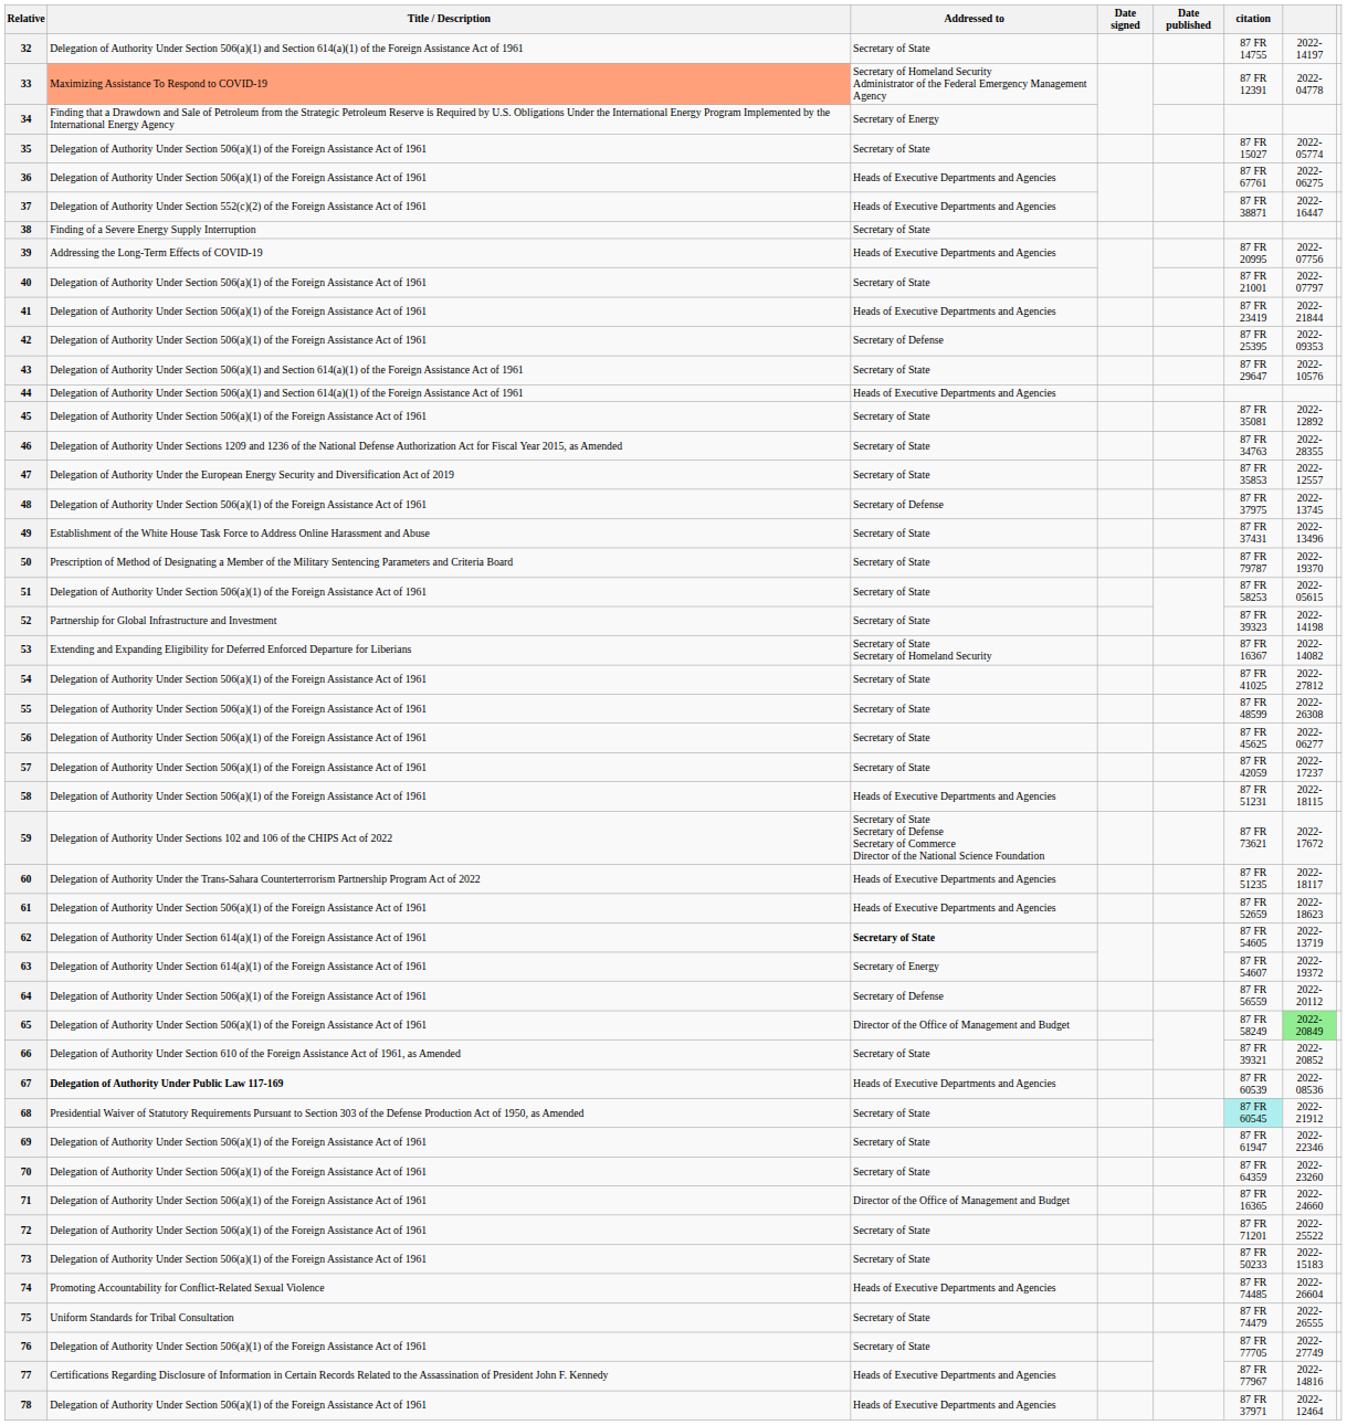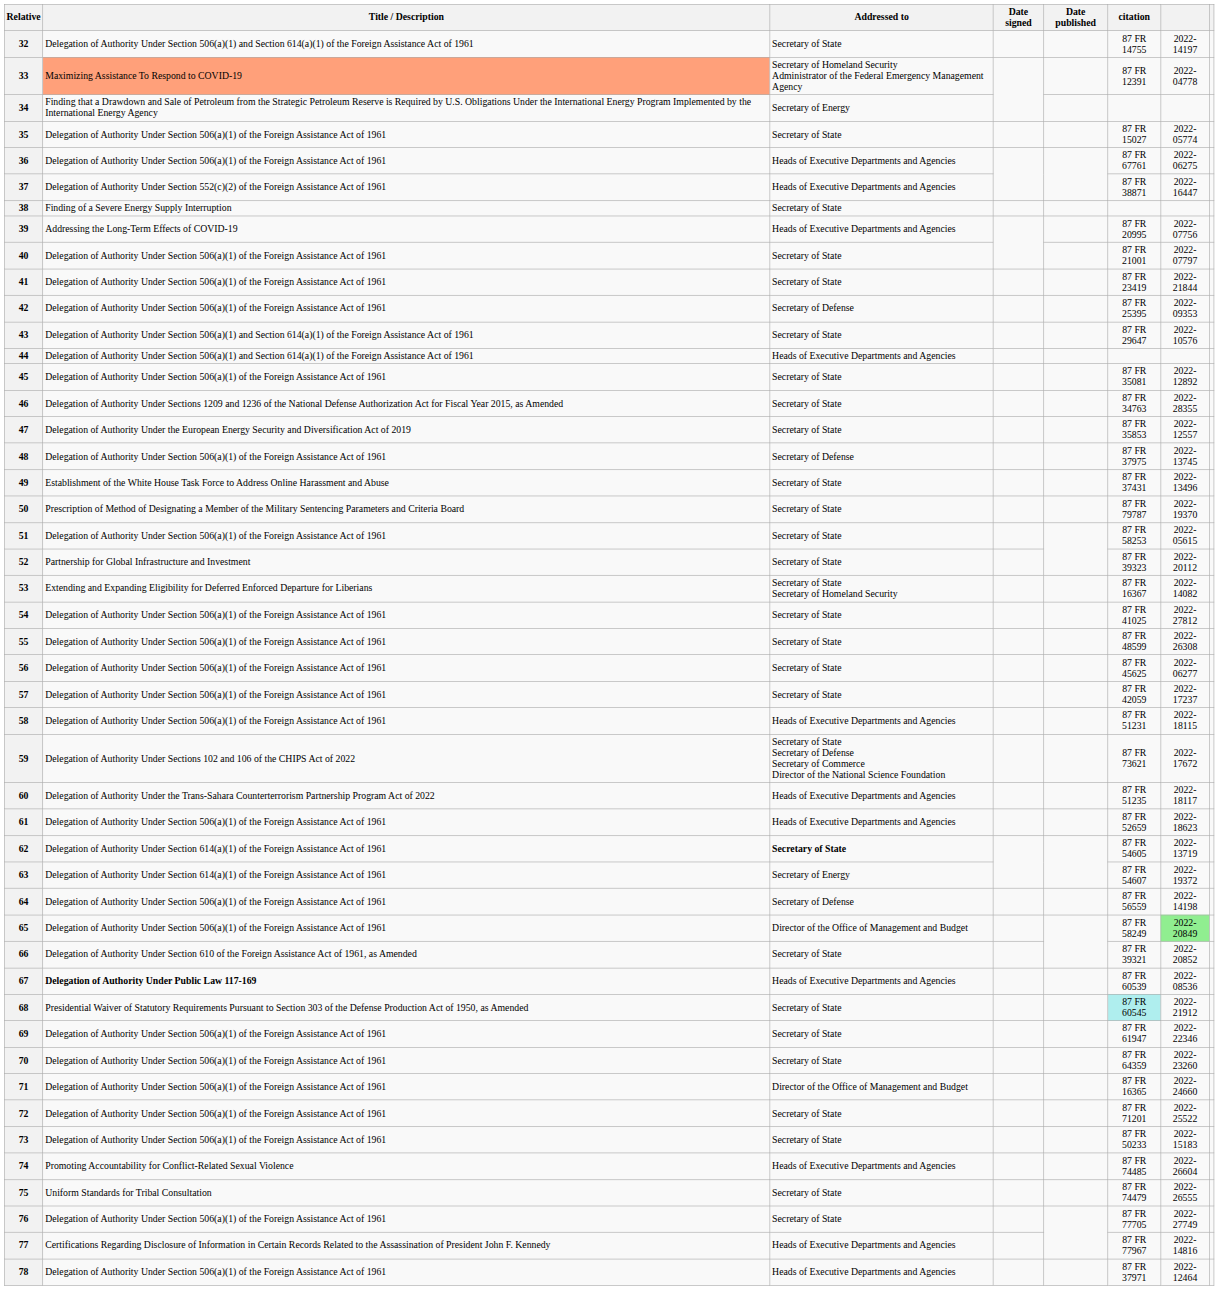 <table class="wikitable sortable plainrowheaders" style="width:100%">
 <tr style="text-align:center">
 <th>Relative</th>
 <th>Title / Description</th>
 <th>Addressed to</th>
 <th>Date signed</th>
 <th>Date published</th>
 <th>citation</th>
 <th></th>
 <th class="unsortable"></th>
 </tr>
 <tr style="text-align:center">
 <th>32</th>
 <td style="text-align:left">Delegation of Authority Under Section 506(a)(1) and Section 614(a)(1) of the Foreign Assistance Act of 1961</td>
 <td style="text-align:left">Secretary of State</td>
 <td></td>
 <td></td>
 <td>87 FR 14755</td>
 <td>2022-14197</td>
 <td></td>
 </tr>
 <tr style="text-align:center">
 <th>33</th>
 <td style="background: lightsalmon; text-align:left">Maximizing Assistance To Respond to COVID-19</td>
 <td style="text-align:left">Secretary of Homeland Security<br>Administrator of the Federal Emergency Management Agency</td>
 <td rowspan=2></td>
 <td></td>
 <td>87 FR 12391</td>
 <td>2022-04778</td>
 <td></td>
 </tr>
 <tr style="text-align:center">
 <th>34</th>
 <td style="text-align:left">Finding that a Drawdown and Sale of Petroleum from the Strategic Petroleum Reserve is Required by U.S. Obligations Under the International Energy Program Implemented by the International Energy Agency</td>
 <td style="text-align:left">Secretary of Energy</td>
 <td></td>
 <td></td>
 <td></td>
 <td></td>
 </tr>
 <tr style="text-align:center">
 <th>35</th>
 <td style="text-align:left">Delegation of Authority Under Section 506(a)(1) of the Foreign Assistance Act of 1961</td>
 <td style="text-align:left">Secretary of State</td>
 <td></td>
 <td></td>
 <td>87 FR 15027</td>
 <td>2022-05774</td>
 <td></td>
 </tr>
 <tr style="text-align:center">
 <th>36</th>
 <td style="text-align:left">Delegation of Authority Under Section 506(a)(1) of the Foreign Assistance Act of 1961</td>
 <td style="text-align:left">Heads of Executive Departments and Agencies</td>
 <td rowspan=2></td>
 <td rowspan=2></td>
 <td>87 FR 67761</td>
 <td>2022-06275</td>
 <td></td>
 </tr>
 <tr style="text-align:center">
 <th>37</th>
 <td style="text-align:left">Delegation of Authority Under Section 552(c)(2) of the Foreign Assistance Act of 1961</td>
 <td style="text-align:left">Heads of Executive Departments and Agencies</td>
 <td>87 FR 38871</td>
 <td>2022-16447</td>
 <td></td>
 </tr>
 <tr style="text-align:center">
 <th>38</th>
 <td style="text-align:left">Finding of a Severe Energy Supply Interruption</td>
 <td style="text-align:left">Secretary of State</td>
 <td></td>
 <td></td>
 <td></td>
 <td></td>
 <td></td>
 </tr>
 <tr style="text-align:center">
 <th>39</th>
 <td style="text-align:left">Addressing the Long-Term Effects of COVID-19</td>
 <td style="text-align:left">Heads of Executive Departments and Agencies</td>
 <td rowspan=2></td>
 <td></td>
 <td>87 FR 20995</td>
 <td>2022-07756</td>
 <td></td>
 </tr>
 <tr style="text-align:center">
 <th>40</th>
 <td style="text-align:left">Delegation of Authority Under Section 506(a)(1) of the Foreign Assistance Act of 1961</td>
 <td style="text-align:left">Secretary of State</td>
 <td></td>
 <td>87 FR 21001</td>
 <td>2022-07797</td>
 <td></td>
 </tr>
 <tr style="text-align:center">
 <th>41</th>
 <td style="text-align:left">Delegation of Authority Under Section 506(a)(1) of the Foreign Assistance Act of 1961</td>
-<td style="text-align:left">Heads of Executive Departments and Agencies</td>
+<td style="text-align:left">Secretary of State</td>
 <td></td>
 <td></td>
 <td>87 FR 23419</td>
 <td>2022-21844</td>
 <td></td>
 </tr>
 <tr style="text-align:center">
 <th>42</th>
 <td style="text-align:left">Delegation of Authority Under Section 506(a)(1) of the Foreign Assistance Act of 1961</td>
 <td style="text-align:left">Secretary of Defense</td>
 <td></td>
 <td></td>
 <td>87 FR 25395</td>
 <td>2022-09353</td>
 <td></td>
 </tr>
 <tr style="text-align:center">
 <th>43</th>
 <td style="text-align:left">Delegation of Authority Under Section 506(a)(1) and Section 614(a)(1) of the Foreign Assistance Act of 1961</td>
 <td style="text-align:left">Secretary of State</td>
 <td></td>
 <td></td>
 <td>87 FR 29647</td>
 <td>2022-10576</td>
 <td></td>
 </tr>
 <tr style="text-align:center">
 <th>44</th>
 <td style="text-align:left">Delegation of Authority Under Section 506(a)(1) and Section 614(a)(1) of the Foreign Assistance Act of 1961</td>
 <td style="text-align:left">Heads of Executive Departments and Agencies</td>
 <td></td>
 <td></td>
 <td></td>
 <td></td>
 <td></td>
 </tr>
 <tr style="text-align:center">
 <th>45</th>
 <td style="text-align:left">Delegation of Authority Under Section 506(a)(1) of the Foreign Assistance Act of 1961</td>
 <td style="text-align:left">Secretary of State</td>
 <td></td>
 <td></td>
 <td>87 FR 35081</td>
 <td>2022-12892</td>
 <td></td>
 </tr>
 <tr style="text-align:center">
 <th>46</th>
 <td style="text-align:left">Delegation of Authority Under Sections 1209 and 1236 of the National Defense Authorization Act for Fiscal Year 2015, as Amended</td>
 <td style="text-align:left">Secretary of State</td>
 <td></td>
 <td></td>
 <td>87 FR 34763</td>
 <td>2022-28355</td>
 <td></td>
 </tr>
 <tr style="text-align:center">
 <th>47</th>
 <td style="text-align:left">Delegation of Authority Under the European Energy Security and Diversification Act of 2019</td>
 <td style="text-align:left">Secretary of State</td>
 <td></td>
 <td></td>
 <td>87 FR 35853</td>
 <td>2022-12557</td>
 <td></td>
 </tr>
 <tr style="text-align:center">
 <th>48</th>
 <td style="text-align:left">Delegation of Authority Under Section 506(a)(1) of the Foreign Assistance Act of 1961</td>
 <td style="text-align:left">Secretary of Defense</td>
 <td></td>
 <td></td>
 <td>87 FR 37975</td>
 <td>2022-13745</td>
 <td></td>
 </tr>
 <tr style="text-align:center">
 <th>49</th>
 <td style="text-align:left">Establishment of the White House Task Force to Address Online Harassment and Abuse</td>
 <td style="text-align:left">Secretary of State</td>
 <td></td>
 <td></td>
 <td>87 FR 37431</td>
 <td>2022-13496</td>
 <td></td>
 </tr>
 <tr style="text-align:center">
 <th>50</th>
 <td style="text-align:left">Prescription of Method of Designating a Member of the Military Sentencing Parameters and Criteria Board</td>
 <td style="text-align:left">Secretary of State</td>
 <td></td>
 <td></td>
 <td>87 FR 79787</td>
 <td>2022-19370</td>
 <td></td>
 </tr>
 <tr style="text-align:center">
 <th>51</th>
 <td style="text-align:left">Delegation of Authority Under Section 506(a)(1) of the Foreign Assistance Act of 1961</td>
 <td style="text-align:left">Secretary of State</td>
 <td></td>
 <td rowspan=2></td>
 <td>87 FR 58253</td>
 <td>2022-05615</td>
 <td></td>
 </tr>
 <tr style="text-align:center">
 <th>52</th>
 <td style="text-align:left">Partnership for Global Infrastructure and Investment</td>
 <td style="text-align:left">Secretary of State</td>
 <td></td>
 <td>87 FR 39323</td>
-<td>2022-14198</td>
+<td>2022-20112</td>
 <td></td>
 </tr>
 <tr style="text-align:center">
 <th>53</th>
 <td style="text-align:left">Extending and Expanding Eligibility for Deferred Enforced Departure for Liberians</td>
 <td style="text-align:left">Secretary of State<br>Secretary of Homeland Security</td>
 <td></td>
 <td></td>
 <td>87 FR 16367</td>
 <td>2022-14082</td>
 <td></td>
 </tr>
 <tr style="text-align:center">
 <th>54</th>
 <td style="text-align:left">Delegation of Authority Under Section 506(a)(1) of the Foreign Assistance Act of 1961</td>
 <td style="text-align:left">Secretary of State</td>
 <td></td>
 <td></td>
 <td>87 FR 41025</td>
 <td>2022-27812</td>
 <td></td>
 </tr>
 <tr style="text-align:center">
 <th>55</th>
 <td style="text-align:left">Delegation of Authority Under Section 506(a)(1) of the Foreign Assistance Act of 1961</td>
 <td style="text-align:left">Secretary of State</td>
 <td></td>
 <td></td>
 <td>87 FR 48599</td>
 <td>2022-26308</td>
 <td></td>
 </tr>
 <tr style="text-align:center">
 <th>56</th>
 <td style="text-align:left">Delegation of Authority Under Section 506(a)(1) of the Foreign Assistance Act of 1961</td>
 <td style="text-align:left">Secretary of State</td>
 <td></td>
 <td></td>
 <td>87 FR 45625</td>
 <td>2022-06277</td>
 <td></td>
 </tr>
 <tr style="text-align:center">
 <th>57</th>
 <td style="text-align:left">Delegation of Authority Under Section 506(a)(1) of the Foreign Assistance Act of 1961</td>
 <td style="text-align:left">Secretary of State</td>
 <td></td>
 <td></td>
 <td>87 FR 42059</td>
 <td>2022-17237</td>
 <td></td>
 </tr>
 <tr style="text-align:center">
 <th>58</th>
 <td style="text-align:left">Delegation of Authority Under Section 506(a)(1) of the Foreign Assistance Act of 1961</td>
 <td style="text-align:left">Heads of Executive Departments and Agencies</td>
 <td></td>
 <td></td>
 <td>87 FR 51231</td>
 <td>2022-18115</td>
 <td></td>
 </tr>
 <tr style="text-align:center">
 <th>59</th>
 <td style="text-align:left">Delegation of Authority Under Sections 102 and 106 of the CHIPS Act of 2022</td>
 <td style="text-align:left">Secretary of State<br>Secretary of Defense<br>Secretary of Commerce<br>Director of the National Science Foundation</td>
 <td></td>
 <td></td>
 <td>87 FR 73621</td>
 <td>2022-17672</td>
 <td></td>
 </tr>
 <tr style="text-align:center">
 <th>60</th>
 <td style="text-align:left">Delegation of Authority Under the Trans-Sahara Counterterrorism Partnership Program Act of 2022</td>
 <td style="text-align:left">Heads of Executive Departments and Agencies</td>
 <td></td>
 <td></td>
 <td>87 FR 51235</td>
 <td>2022-18117</td>
 <td></td>
 </tr>
 <tr style="text-align:center">
 <th>61</th>
 <td style="text-align:left">Delegation of Authority Under Section 506(a)(1) of the Foreign Assistance Act of 1961</td>
 <td style="text-align:left">Heads of Executive Departments and Agencies</td>
 <td></td>
 <td></td>
 <td>87 FR 52659</td>
 <td>2022-18623</td>
 <td></td>
 </tr>
 <tr style="text-align:center">
 <th>62</th>
 <td style="text-align:left">Delegation of Authority Under Section 614(a)(1) of the Foreign Assistance Act of 1961</td>
 <td style="text-align:left"><strong>Secretary of State</strong></td>
 <td rowspan=2></td>
 <td rowspan=2></td>
 <td>87 FR 54605</td>
 <td>2022-13719</td>
 <td></td>
 </tr>
 <tr style="text-align:center">
 <th>63</th>
 <td style="text-align:left">Delegation of Authority Under Section 614(a)(1) of the Foreign Assistance Act of 1961</td>
 <td style="text-align:left">Secretary of Energy</td>
 <td>87 FR 54607</td>
 <td>2022-19372</td>
 <td></td>
 </tr>
 <tr style="text-align:center">
 <th>64</th>
 <td style="text-align:left">Delegation of Authority Under Section 506(a)(1) of the Foreign Assistance Act of 1961</td>
 <td style="text-align:left">Secretary of Defense</td>
 <td></td>
 <td></td>
 <td>87 FR 56559</td>
-<td>2022-20112</td>
+<td>2022-14198</td>
 <td></td>
 </tr>
 <tr style="text-align:center">
 <th>65</th>
 <td style="text-align:left">Delegation of Authority Under Section 506(a)(1) of the Foreign Assistance Act of 1961</td>
 <td style="text-align:left">Director of the Office of Management and Budget</td>
 <td></td>
 <td rowspan=2></td>
 <td>87 FR 58249</td>
 <td style="background: lightgreen;">2022-20849</td>
 <td></td>
 </tr>
 <tr style="text-align:center">
 <th>66</th>
 <td style="text-align:left">Delegation of Authority Under Section 610 of the Foreign Assistance Act of 1961, as Amended</td>
 <td style="text-align:left">Secretary of State</td>
 <td></td>
 <td>87 FR 39321</td>
 <td>2022-20852</td>
 <td></td>
 </tr>
 <tr style="text-align:center">
 <th>67</th>
 <td style="text-align:left"><strong>Delegation of Authority Under Public Law 117-169</strong></td>
 <td style="text-align:left">Heads of Executive Departments and Agencies</td>
 <td></td>
 <td></td>
 <td>87 FR 60539</td>
 <td>2022-08536</td>
 <td></td>
 </tr>
 <tr style="text-align:center">
 <th>68</th>
 <td style="text-align:left">Presidential Waiver of Statutory Requirements Pursuant to Section 303 of the Defense Production Act of 1950, as Amended</td>
 <td style="text-align:left">Secretary of State</td>
 <td></td>
 <td></td>
 <td style="background: paleturquoise;">87 FR 60545</td>
 <td>2022-21912</td>
 <td></td>
 </tr>
 <tr style="text-align:center">
 <th>69</th>
 <td style="text-align:left">Delegation of Authority Under Section 506(a)(1) of the Foreign Assistance Act of 1961</td>
 <td style="text-align:left">Secretary of State</td>
 <td></td>
 <td></td>
 <td>87 FR 61947</td>
 <td>2022-22346</td>
 <td></td>
 </tr>
 <tr style="text-align:center">
 <th>70</th>
 <td style="text-align:left">Delegation of Authority Under Section 506(a)(1) of the Foreign Assistance Act of 1961</td>
 <td style="text-align:left">Secretary of State</td>
 <td></td>
 <td></td>
 <td>87 FR 64359</td>
 <td>2022-23260</td>
 <td></td>
 </tr>
 <tr style="text-align:center">
 <th>71</th>
 <td style="text-align:left">Delegation of Authority Under Section 506(a)(1) of the Foreign Assistance Act of 1961</td>
 <td style="text-align:left">Director of the Office of Management and Budget</td>
 <td></td>
 <td></td>
 <td>87 FR 16365</td>
 <td>2022-24660</td>
 <td></td>
 </tr>
 <tr style="text-align:center">
 <th>72</th>
 <td style="text-align:left">Delegation of Authority Under Section 506(a)(1) of the Foreign Assistance Act of 1961</td>
 <td style="text-align:left">Secretary of State</td>
 <td></td>
 <td></td>
 <td>87 FR 71201</td>
 <td>2022-25522</td>
 <td></td>
 </tr>
 <tr style="text-align:center">
 <th>73</th>
 <td style="text-align:left">Delegation of Authority Under Section 506(a)(1) of the Foreign Assistance Act of 1961</td>
 <td style="text-align:left">Secretary of State</td>
 <td></td>
 <td></td>
 <td>87 FR 50233</td>
 <td>2022-15183</td>
 <td></td>
 </tr>
 <tr style="text-align:center">
 <th>74</th>
 <td style="text-align:left">Promoting Accountability for Conflict-Related Sexual Violence</td>
 <td style="text-align:left">Heads of Executive Departments and Agencies</td>
 <td></td>
 <td></td>
 <td>87 FR 74485</td>
 <td>2022-26604</td>
 <td></td>
 </tr>
 <tr style="text-align:center">
 <th>75</th>
 <td style="text-align:left">Uniform Standards for Tribal Consultation</td>
 <td style="text-align:left">Secretary of State</td>
 <td></td>
 <td></td>
 <td>87 FR 74479</td>
 <td>2022-26555</td>
 <td></td>
 </tr>
 <tr style="text-align:center">
 <th>76</th>
 <td style="text-align:left">Delegation of Authority Under Section 506(a)(1) of the Foreign Assistance Act of 1961</td>
 <td style="text-align:left">Secretary of State</td>
 <td></td>
 <td rowspan=2></td>
 <td>87 FR 77705</td>
 <td>2022-27749</td>
 <td></td>
 </tr>
 <tr style="text-align:center">
 <th>77</th>
 <td style="text-align:left">Certifications Regarding Disclosure of Information in Certain Records Related to the Assassination of President John F. Kennedy</td>
 <td style="text-align:left">Heads of Executive Departments and Agencies</td>
 <td></td>
 <td>87 FR 77967</td>
 <td>2022-14816</td>
 <td></td>
 </tr>
 <tr style="text-align:center">
 <th>78</th>
 <td style="text-align:left">Delegation of Authority Under Section 506(a)(1) of the Foreign Assistance Act of 1961</td>
 <td style="text-align:left">Heads of Executive Departments and Agencies</td>
 <td></td>
 <td></td>
 <td>87 FR 37971</td>
 <td>2022-12464</td>
 <td></td>
 </tr>
 </table>
